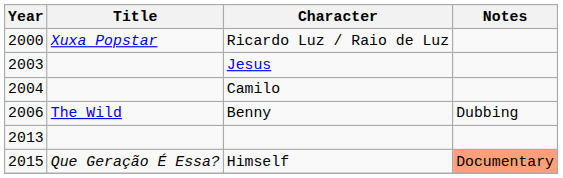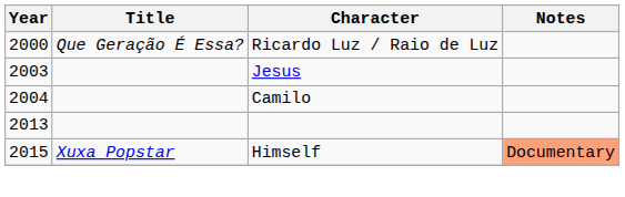 <table class="wikitable">
 <tr>
 <th>Year</th>
 <th>Title</th>
 <th>Character</th>
 <th>Notes</th>
 </tr>
 <tr>
 <td>2000</td>
-<td><em><a href='#'>Xuxa Popstar</a></em></td>
+<td><em>Que Geração É Essa?</em></td>
 <td>Ricardo Luz / Raio de Luz</td>
 <td></td>
 </tr>
 <tr>
 <td>2003</td>
 <td><em></em></td>
 <td><a href='#'>Jesus</a></td>
 <td></td>
 </tr>
 <tr>
 <td>2004</td>
 <td><em></em></td>
 <td>Camilo</td>
 <td></td>
 </tr>
 <tr>
-<td>2006</td>
-<td><a href='#'>The Wild</a></td>
-<td>Benny</td>
-<td>Dubbing</td>
-</tr>
-<tr>
 <td>2013</td>
 <td><em></em></td>
 <td></td>
 <td></td>
 </tr>
 <tr>
 <td>2015</td>
-<td><em>Que Geração É Essa?</em></td>
+<td><em><a href='#'>Xuxa Popstar</a></em></td>
 <td>Himself</td>
 <td style="background: lightsalmon;">Documentary</td>
 </tr>
 <tr>
 </tr>
 </table>
